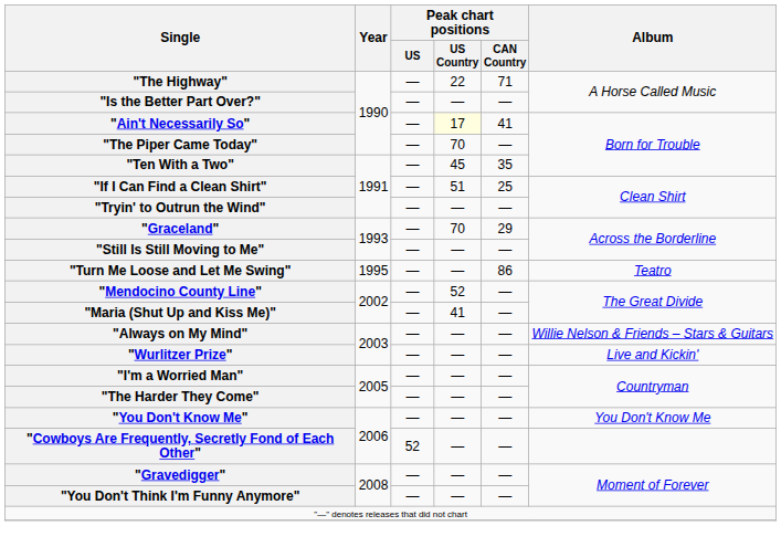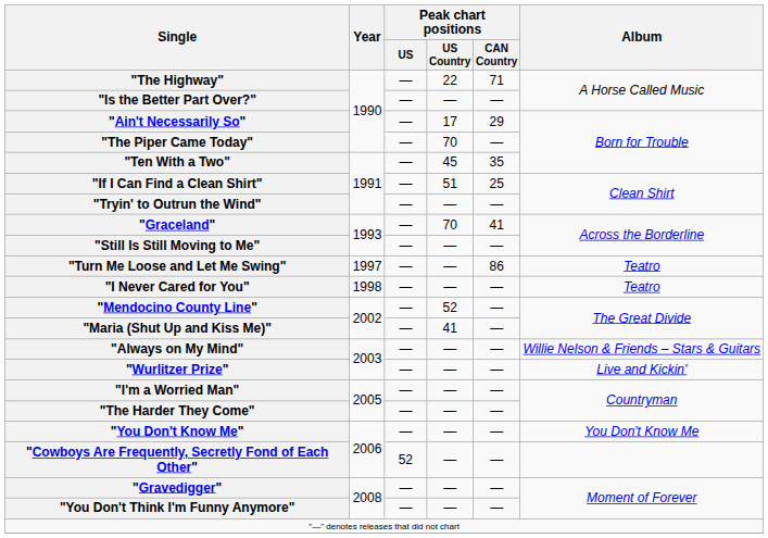 <table class="wikitable plainrowheaders" style="text-align:center;">
 <tr>
 <th rowspan="2" style="width:26em;">Single</th>
 <th rowspan="2">Year</th>
 <th colspan="3">Peak chart<br>positions</th>
 <th rowspan="2">Album</th>
 </tr>
 <tr style="font-size:smaller;">
 <th width="45">US<br></th>
 <th width="45">US Country<br></th>
 <th width="45">CAN Country<br></th>
 </tr>
 <tr>
 <th scope="row">"The Highway"</th>
 <td rowspan="4">1990</td>
 <td>—</td>
 <td>22</td>
 <td>71</td>
 <td rowspan="2"><em>A Horse Called Music</em></td>
 </tr>
 <tr>
 <th scope="row">"Is the Better Part Over?"</th>
 <td>—</td>
 <td>—</td>
 <td>—</td>
 </tr>
 <tr>
 <th scope="row">"<a href='#'>Ain't Necessarily So</a>"</th>
 <td>—</td>
-<td style="background: lightyellow;">17</td>
-<td>41</td>
+<td>17</td>
+<td>29</td>
 <td rowspan="3"><em><a href='#'>Born for Trouble</a></em></td>
 </tr>
 <tr>
 <th scope="row">"The Piper Came Today"</th>
 <td>—</td>
 <td>70</td>
 <td>—</td>
 </tr>
 <tr>
 <th scope="row">"Ten With a Two"</th>
 <td rowspan="3">1991</td>
 <td>—</td>
 <td>45</td>
 <td>35</td>
 </tr>
 <tr>
 <th scope="row">"If I Can Find a Clean Shirt"<br></th>
 <td>—</td>
 <td>51</td>
 <td>25</td>
 <td rowspan="2"><em><a href='#'>Clean Shirt</a></em></td>
 </tr>
 <tr>
 <th scope="row">"Tryin' to Outrun the Wind"<br></th>
 <td>—</td>
 <td>—</td>
 <td>—</td>
 </tr>
 <tr>
 <th scope="row">"<a href='#'>Graceland</a>"</th>
 <td rowspan="2">1993</td>
 <td>—</td>
 <td>70</td>
-<td>29</td>
+<td>41</td>
 <td rowspan="2"><em><a href='#'>Across the Borderline</a></em></td>
 </tr>
 <tr>
 <th scope="row">"Still Is Still Moving to Me"</th>
 <td>—</td>
 <td>—</td>
 <td>—</td>
 </tr>
 <tr>
 <th scope="row">"Turn Me Loose and Let Me Swing"</th>
-<td>1995</td>
+<td>1997</td>
 <td>—</td>
 <td>—</td>
 <td>86</td>
+<td><em><a href='#'>Teatro</a></em></td>
+</tr>
+<tr>
+<th scope="row">"I Never Cared for You"</th>
+<td>1998</td>
+<td>—</td>
+<td>—</td>
+<td>—</td>
 <td><em><a href='#'>Teatro</a></em></td>
 </tr>
 <tr>
 <th scope="row">"<a href='#'>Mendocino County Line</a>"<br></th>
 <td rowspan="2">2002</td>
 <td>—</td>
 <td>52</td>
 <td>—</td>
 <td rowspan="2"><em><a href='#'>The Great Divide</a></em></td>
 </tr>
 <tr>
 <th scope="row">"Maria (Shut Up and Kiss Me)"</th>
 <td>—</td>
 <td>41</td>
 <td>—</td>
 </tr>
 <tr>
 <th scope="row">"Always on My Mind"<br></th>
 <td rowspan="2">2003</td>
 <td>—</td>
 <td>—</td>
 <td>—</td>
 <td><em><a href='#'>Willie Nelson & Friends – Stars & Guitars</a></em></td>
 </tr>
 <tr>
 <th scope="row">"<a href='#'>Wurlitzer Prize</a>"<br></th>
 <td>—</td>
 <td>—</td>
 <td>—</td>
 <td><em><a href='#'>Live and Kickin'</a></em></td>
 </tr>
 <tr>
 <th scope="row">"I'm a Worried Man"<br></th>
 <td rowspan="2">2005</td>
 <td>—</td>
 <td>—</td>
 <td>—</td>
 <td rowspan="2"><em><a href='#'>Countryman</a></em></td>
 </tr>
 <tr>
 <th scope="row">"The Harder They Come"</th>
 <td>—</td>
 <td>—</td>
 <td>—</td>
 </tr>
 <tr>
 <th scope="row">"<a href='#'>You Don't Know Me</a>"</th>
 <td rowspan="2">2006</td>
 <td>—</td>
 <td>—</td>
 <td>—</td>
 <td><em><a href='#'>You Don't Know Me</a></em></td>
 </tr>
 <tr>
 <th scope="row">"<a href='#'>Cowboys Are Frequently, Secretly Fond of Each Other</a>"</th>
 <td>52</td>
 <td>—</td>
 <td>—</td>
 <td></td>
 </tr>
 <tr>
 <th scope="row">"<a href='#'>Gravedigger</a>"</th>
 <td rowspan="2">2008</td>
 <td>—</td>
 <td>—</td>
 <td>—</td>
 <td rowspan="2"><em><a href='#'>Moment of Forever</a></em></td>
 </tr>
 <tr>
 <th scope="row">"You Don't Think I'm Funny Anymore"</th>
 <td>—</td>
 <td>—</td>
 <td>—</td>
 </tr>
 <tr>
 <td colspan="6" style="font-size:8pt">"—" denotes releases that did not chart</td>
 </tr>
 <tr>
 </tr>
 </table>
